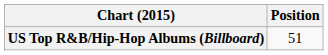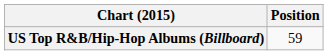 <table class="wikitable plainrowheaders" style="text-align:center">
 <tr>
 <th scope="col">Chart (2015)</th>
 <th scope="col">Position</th>
 </tr>
 <tr>
 <th scope="row">US Top R&B/Hip-Hop Albums (<em>Billboard</em>)</th>
-<td>51</td>
+<td>59</td>
 </tr>
 </table>
